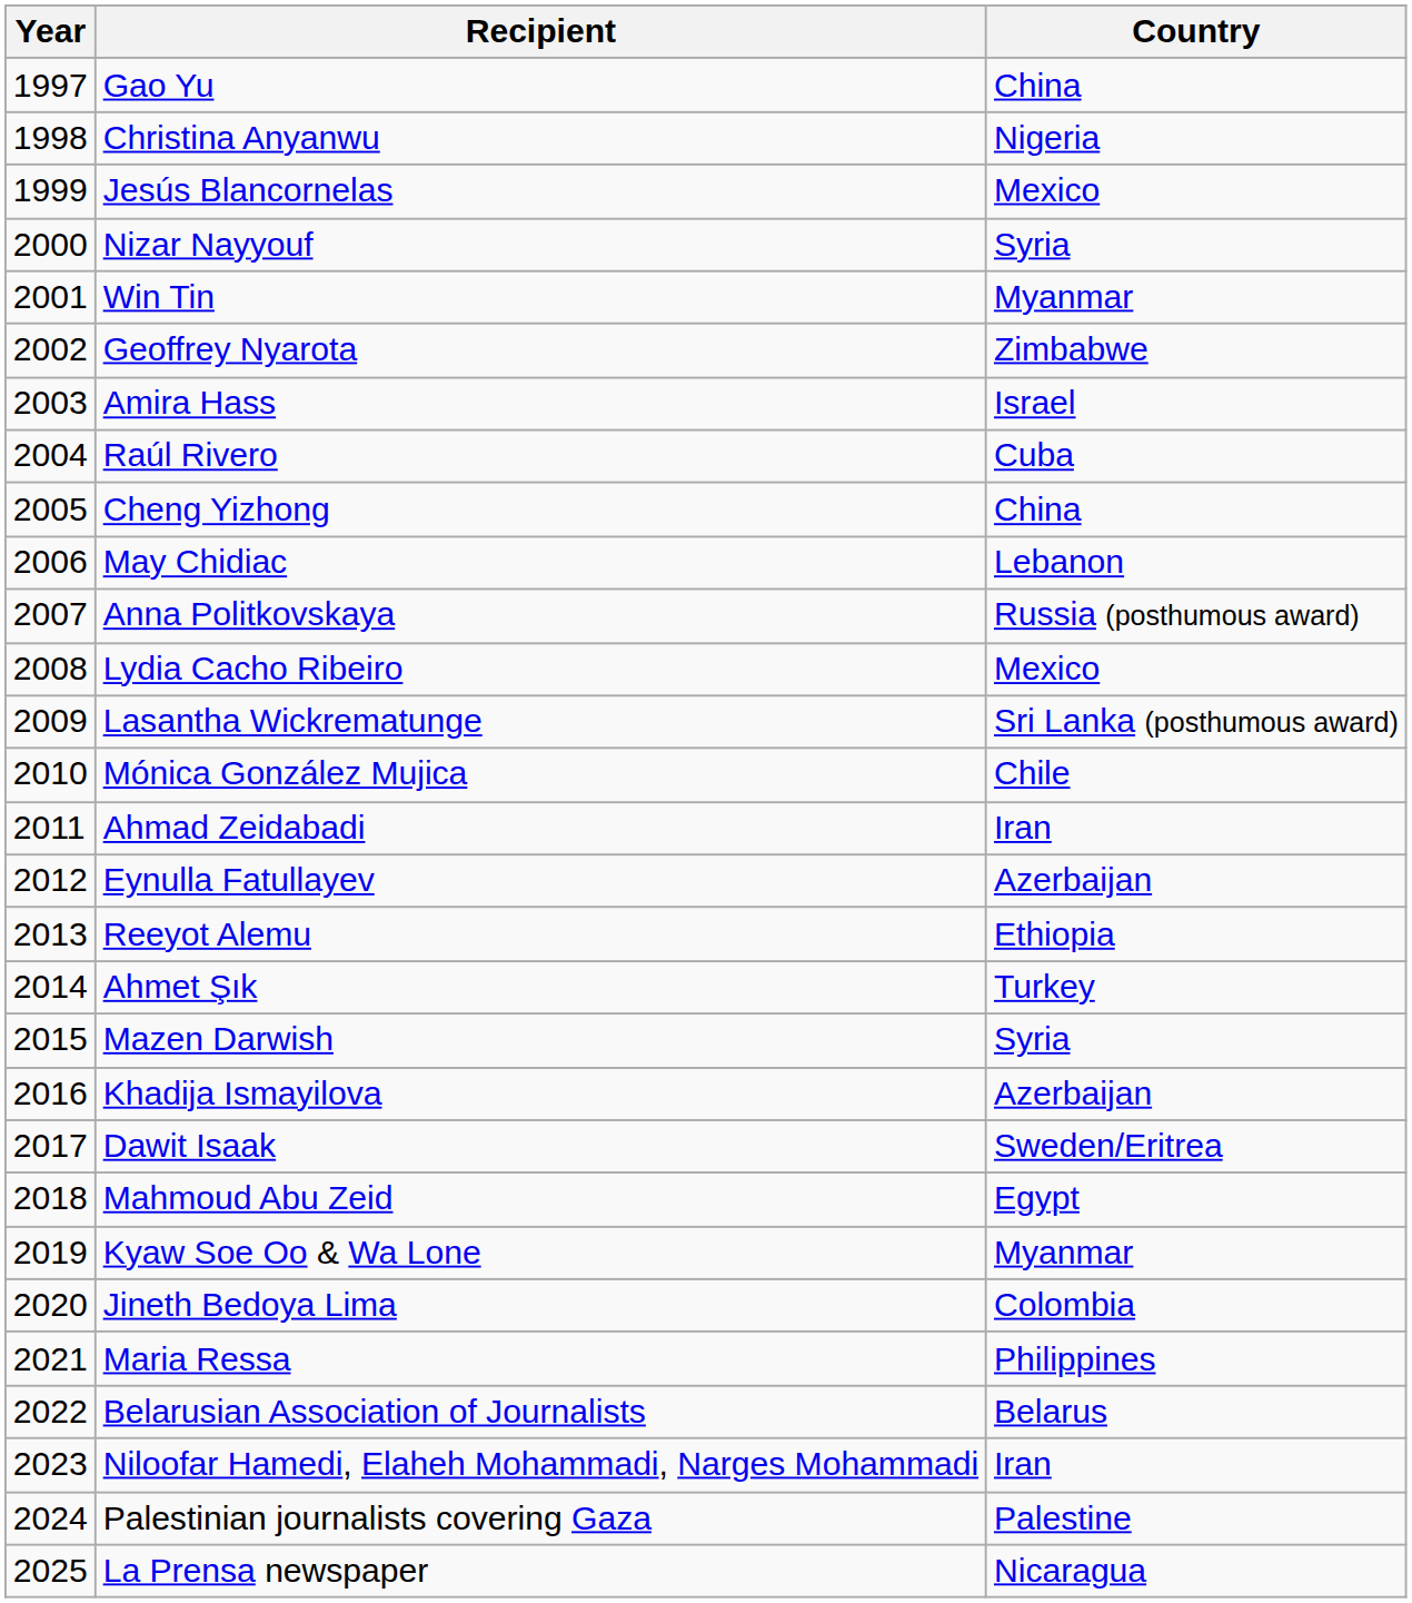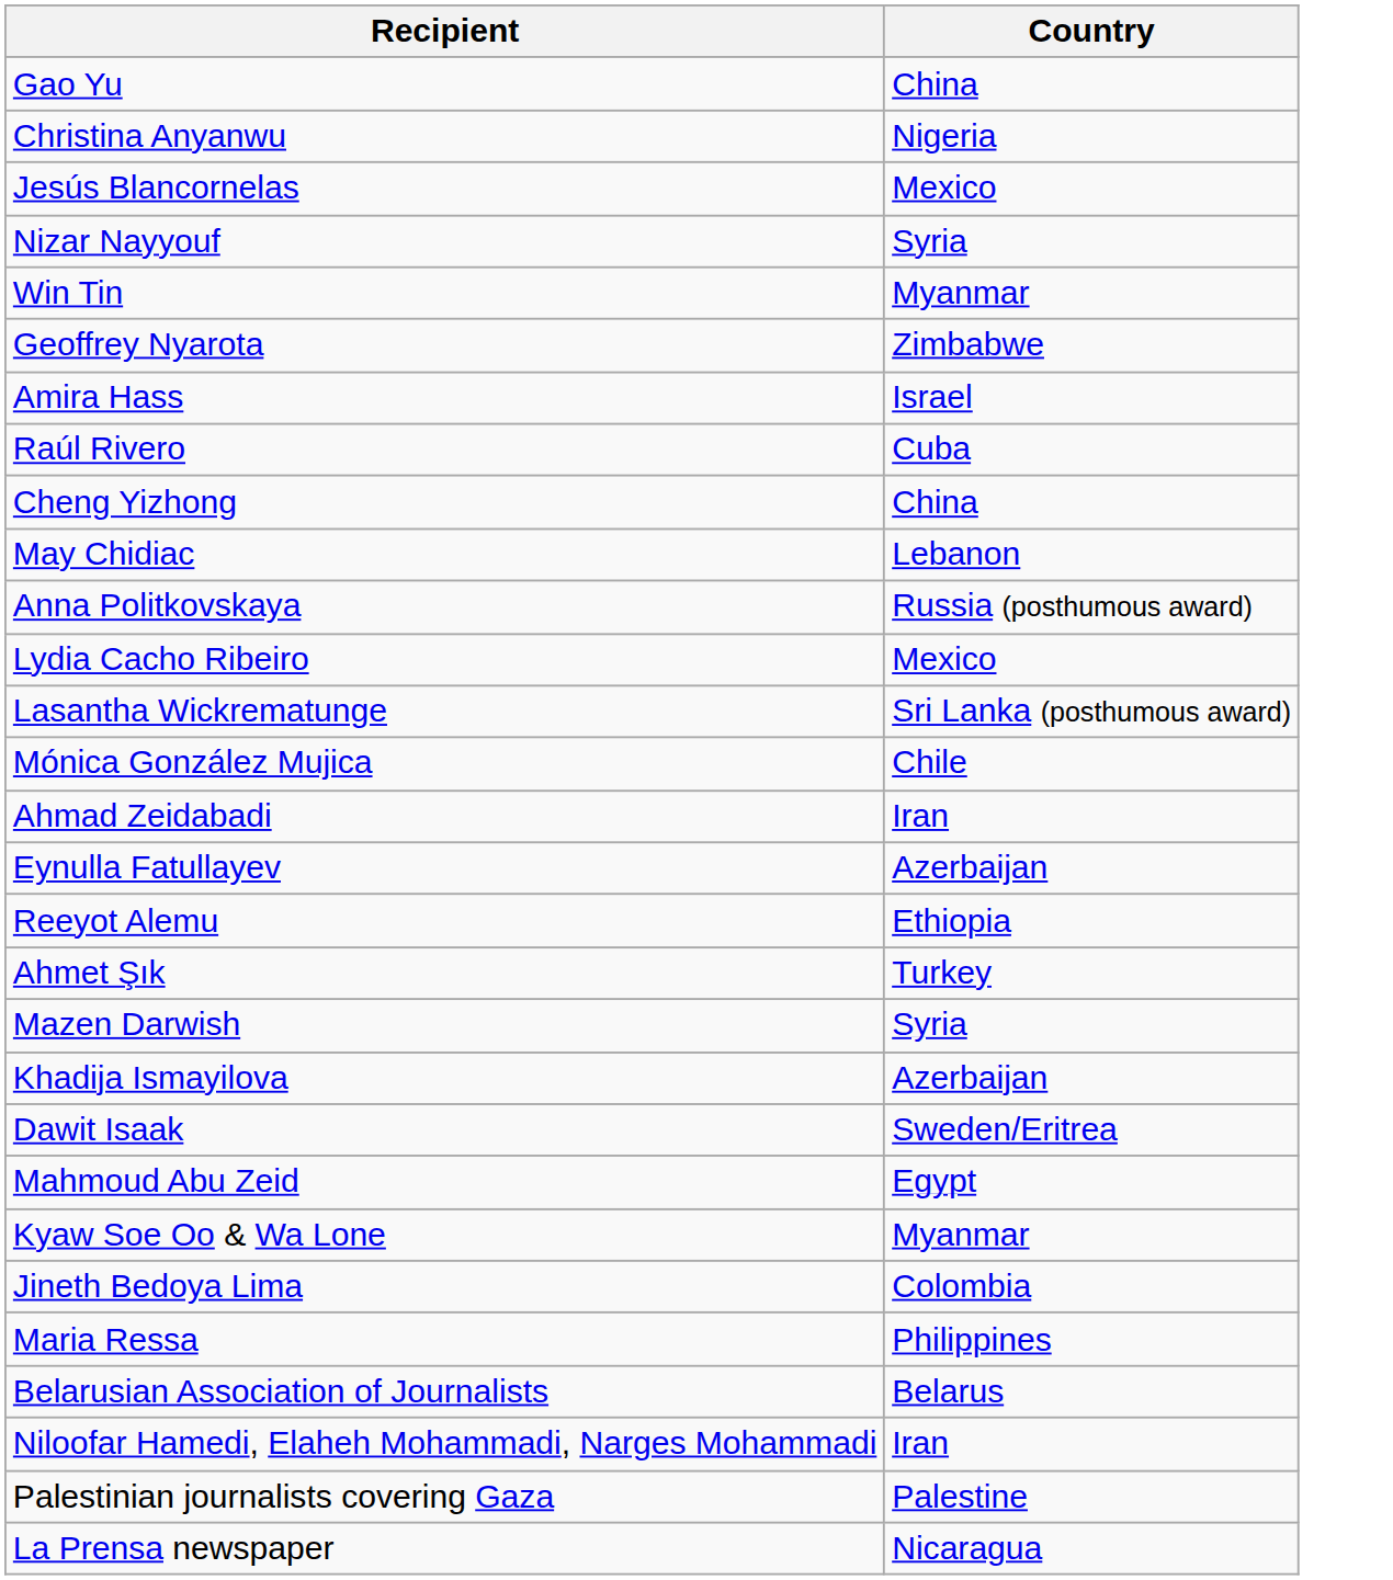 <table align="center" class="wikitable">
 <tr>
-<th>Year</th>
 <th>Recipient</th>
 <th>Country</th>
 </tr>
 <tr>
-<td>1997</td>
 <td><a href='#'>Gao Yu</a></td>
 <td><a href='#'>China</a></td>
 </tr>
 <tr>
-<td>1998</td>
 <td><a href='#'>Christina Anyanwu</a></td>
 <td><a href='#'>Nigeria</a></td>
 </tr>
 <tr>
-<td>1999</td>
 <td><a href='#'>Jesús Blancornelas</a></td>
 <td><a href='#'>Mexico</a></td>
 </tr>
 <tr>
-<td>2000</td>
 <td><a href='#'>Nizar Nayyouf</a></td>
 <td><a href='#'>Syria</a></td>
 </tr>
 <tr>
-<td>2001</td>
 <td><a href='#'>Win Tin</a></td>
 <td><a href='#'>Myanmar</a></td>
 </tr>
 <tr>
-<td>2002</td>
 <td><a href='#'>Geoffrey Nyarota</a></td>
 <td><a href='#'>Zimbabwe</a></td>
 </tr>
 <tr>
-<td>2003</td>
 <td><a href='#'>Amira Hass</a></td>
 <td><a href='#'>Israel</a></td>
 </tr>
 <tr>
-<td>2004</td>
 <td><a href='#'>Raúl Rivero</a></td>
 <td><a href='#'>Cuba</a></td>
 </tr>
 <tr>
-<td>2005</td>
 <td><a href='#'>Cheng Yizhong</a></td>
 <td><a href='#'>China</a></td>
 </tr>
 <tr>
-<td>2006</td>
 <td><a href='#'>May Chidiac</a></td>
 <td><a href='#'>Lebanon</a></td>
 </tr>
 <tr>
-<td>2007</td>
 <td><a href='#'>Anna Politkovskaya</a></td>
 <td><a href='#'>Russia</a> <small>(posthumous award)</small></td>
 </tr>
 <tr>
-<td>2008</td>
 <td><a href='#'>Lydia Cacho Ribeiro</a></td>
 <td><a href='#'>Mexico</a></td>
 </tr>
 <tr>
-<td>2009</td>
 <td><a href='#'>Lasantha Wickrematunge</a></td>
 <td><a href='#'>Sri Lanka</a> <small>(posthumous award)</small></td>
 </tr>
 <tr>
-<td>2010</td>
 <td><a href='#'>Mónica González Mujica</a></td>
 <td><a href='#'>Chile</a></td>
 </tr>
 <tr>
-<td>2011</td>
 <td><a href='#'>Ahmad Zeidabadi</a></td>
 <td><a href='#'>Iran</a></td>
 </tr>
 <tr>
-<td>2012</td>
 <td><a href='#'>Eynulla Fatullayev</a></td>
 <td><a href='#'>Azerbaijan</a></td>
 </tr>
 <tr>
-<td>2013</td>
 <td><a href='#'>Reeyot Alemu</a></td>
 <td><a href='#'>Ethiopia</a></td>
 </tr>
 <tr>
-<td>2014</td>
 <td><a href='#'>Ahmet Şık</a></td>
 <td><a href='#'>Turkey</a></td>
 </tr>
 <tr>
-<td>2015</td>
 <td><a href='#'>Mazen Darwish</a></td>
 <td><a href='#'>Syria</a></td>
 </tr>
 <tr>
-<td>2016</td>
 <td><a href='#'>Khadija Ismayilova</a></td>
 <td><a href='#'>Azerbaijan</a></td>
 </tr>
 <tr>
-<td>2017</td>
 <td><a href='#'>Dawit Isaak</a></td>
 <td><a href='#'>Sweden/Eritrea</a></td>
 </tr>
 <tr>
-<td>2018</td>
 <td><a href='#'>Mahmoud Abu Zeid</a></td>
 <td><a href='#'>Egypt</a></td>
 </tr>
 <tr>
-<td>2019</td>
 <td><a href='#'>Kyaw Soe Oo</a> & <a href='#'>Wa Lone</a></td>
 <td><a href='#'>Myanmar</a></td>
 </tr>
 <tr>
-<td>2020</td>
 <td><a href='#'>Jineth Bedoya Lima</a></td>
 <td><a href='#'>Colombia</a></td>
 </tr>
 <tr>
-<td>2021</td>
 <td><a href='#'>Maria Ressa</a></td>
 <td><a href='#'>Philippines</a></td>
 </tr>
 <tr>
-<td>2022</td>
 <td><a href='#'>Belarusian Association of Journalists</a></td>
 <td><a href='#'>Belarus</a></td>
 </tr>
 <tr>
-<td>2023</td>
 <td><a href='#'>Niloofar Hamedi</a>, <a href='#'>Elaheh Mohammadi</a>, <a href='#'>Narges Mohammadi</a></td>
 <td><a href='#'>Iran</a></td>
 </tr>
 <tr>
-<td>2024</td>
 <td>Palestinian journalists covering <a href='#'>Gaza</a></td>
 <td><a href='#'>Palestine</a></td>
 </tr>
 <tr>
-<td>2025</td>
 <td><a href='#'>La Prensa</a> newspaper </td>
 <td><a href='#'>Nicaragua</a></td>
 </tr>
 </table>
